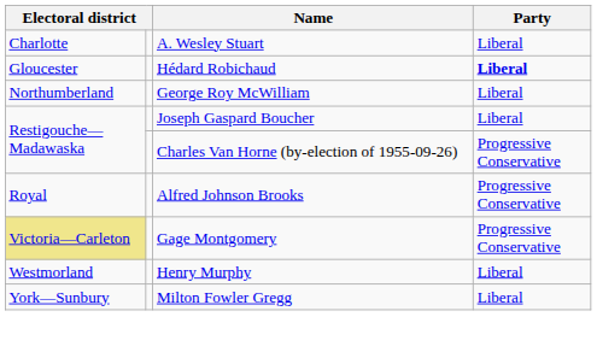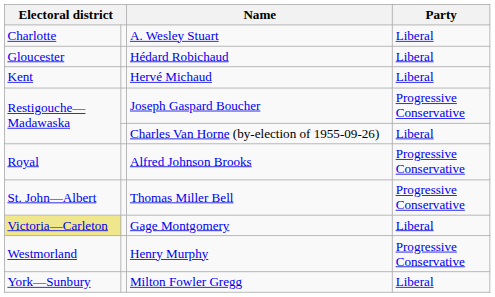 <table class="wikitable" width=95%>
 <tr>
 <th colspan=2 width=25%>Electoral district</th>
 <th>Name</th>
 <th width=20%>Party</th>
 </tr>
 <tr>
 <td width=24%><a href='#'>Charlotte</a></td>
 <td></td>
 <td><a href='#'>A. Wesley Stuart</a></td>
 <td><a href='#'>Liberal</a></td>
 </tr>
 <tr>
 <td><a href='#'>Gloucester</a></td>
 <td></td>
 <td><a href='#'>Hédard Robichaud</a></td>
-<td><strong><a href='#'>Liberal</a></strong></td>
+<td><a href='#'>Liberal</a></td>
 </tr>
 <tr>
-<td><a href='#'>Northumberland</a></td>
+<td><a href='#'>Kent</a></td>
 <td></td>
-<td><a href='#'>George Roy McWilliam</a></td>
+<td><a href='#'>Hervé Michaud</a></td>
 <td><a href='#'>Liberal</a></td>
 </tr>
 <tr>
 <td rowspan=2><a href='#'>Restigouche—Madawaska</a></td>
 <td></td>
 <td><a href='#'>Joseph Gaspard Boucher</a></td>
-<td><a href='#'>Liberal</a></td>
+<td><a href='#'>Progressive Conservative</a></td>
 </tr>
 <tr>
 <td></td>
 <td><a href='#'>Charles Van Horne</a> (by-election of 1955-09-26)</td>
-<td><a href='#'>Progressive Conservative</a></td>
+<td><a href='#'>Liberal</a></td>
 </tr>
 <tr>
 <td><a href='#'>Royal</a></td>
 <td></td>
 <td><a href='#'>Alfred Johnson Brooks</a></td>
 <td><a href='#'>Progressive Conservative</a></td>
 </tr>
 <tr>
+<td><a href='#'>St. John—Albert</a></td>
+<td></td>
+<td><a href='#'>Thomas Miller Bell</a></td>
+<td><a href='#'>Progressive Conservative</a></td>
+</tr>
+<tr>
 <td style="background: khaki;"><a href='#'>Victoria—Carleton</a></td>
 <td></td>
 <td><a href='#'>Gage Montgomery</a></td>
-<td><a href='#'>Progressive Conservative</a></td>
+<td><a href='#'>Liberal</a></td>
 </tr>
 <tr>
 <td><a href='#'>Westmorland</a></td>
 <td></td>
 <td><a href='#'>Henry Murphy</a></td>
-<td><a href='#'>Liberal</a></td>
+<td><a href='#'>Progressive Conservative</a></td>
 </tr>
 <tr>
 <td><a href='#'>York—Sunbury</a></td>
 <td></td>
 <td><a href='#'>Milton Fowler Gregg</a></td>
 <td><a href='#'>Liberal</a></td>
 </tr>
 </table>
